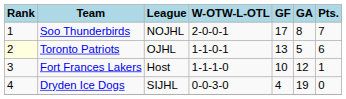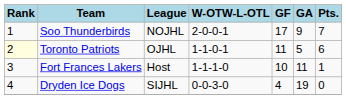 <table class="wikitable">
 <tr>
 <th style="background:lightblue;">Rank</th>
 <th style="background:lightblue;">Team</th>
 <th style="background:lightblue;">League</th>
 <th style="background:lightblue;">W-OTW-L-OTL</th>
 <th style="background:lightblue;">GF</th>
 <th style="background:lightblue;">GA</th>
 <th style="background:lightblue;">Pts.</th>
 </tr>
 <tr>
 <td>1</td>
 <td><a href='#'>Soo Thunderbirds</a></td>
 <td>NOJHL</td>
 <td>2-0-0-1</td>
 <td>17</td>
-<td>8</td>
+<td>9</td>
 <td>7</td>
 </tr>
 <tr>
 <td style="background: lightyellow;">2</td>
 <td><a href='#'>Toronto Patriots</a></td>
 <td>OJHL</td>
 <td>1-1-0-1</td>
-<td>13</td>
+<td>11</td>
 <td>5</td>
 <td>6</td>
 </tr>
 <tr>
 <td>3</td>
 <td><a href='#'>Fort Frances Lakers</a></td>
 <td>Host</td>
 <td>1-1-1-0</td>
 <td>10</td>
-<td>12</td>
+<td>11</td>
 <td>1</td>
 </tr>
 <tr>
 <td>4</td>
 <td><a href='#'>Dryden Ice Dogs</a></td>
 <td>SIJHL</td>
 <td>0-0-3-0</td>
 <td>4</td>
 <td>19</td>
 <td>0</td>
 </tr>
 <tr>
 </tr>
 </table>
